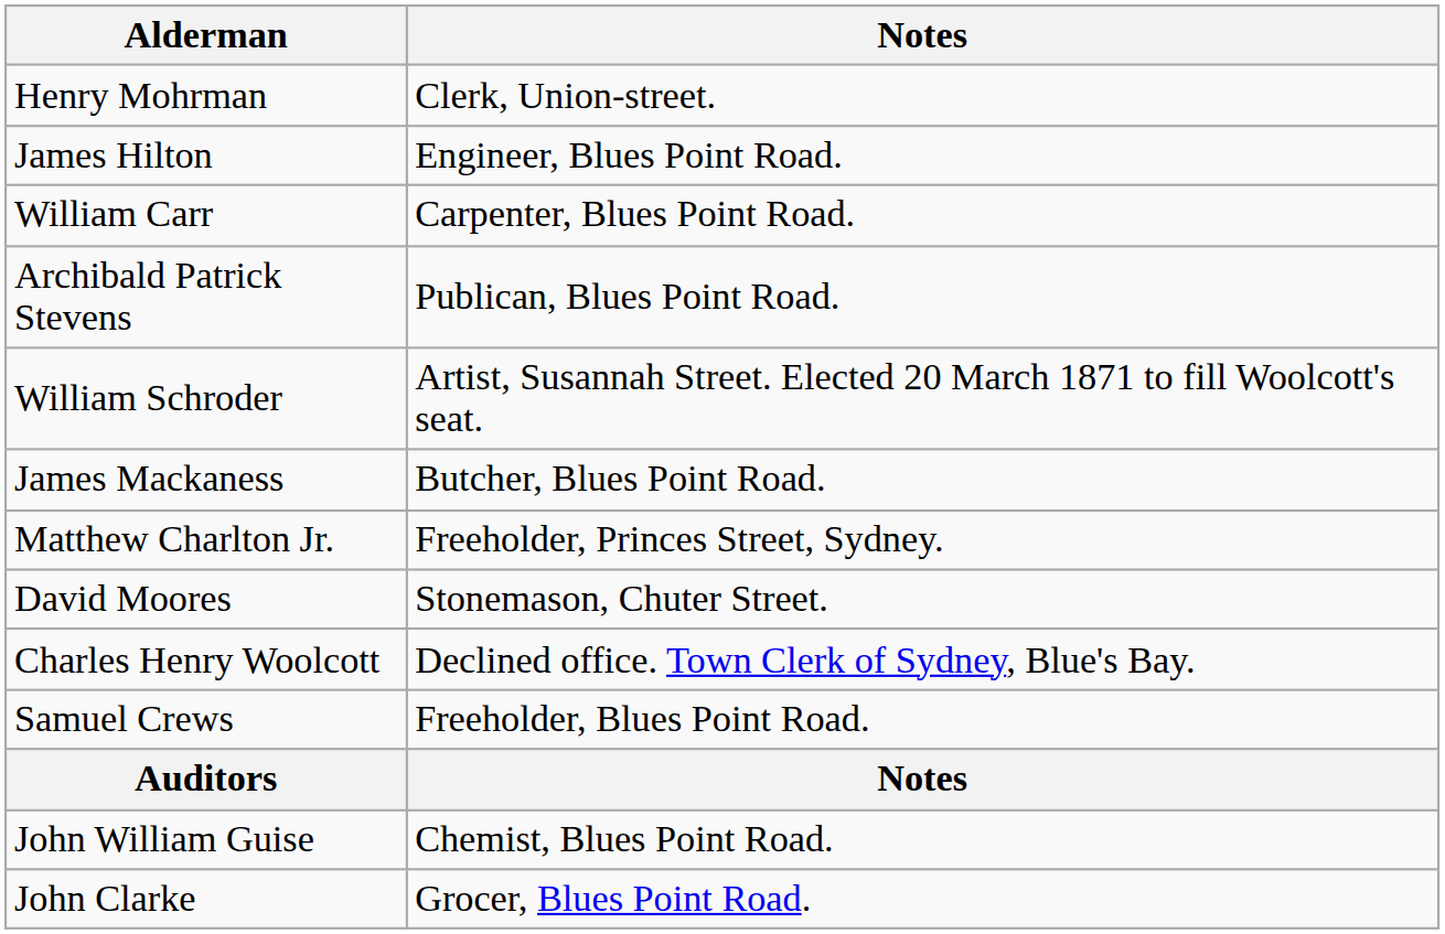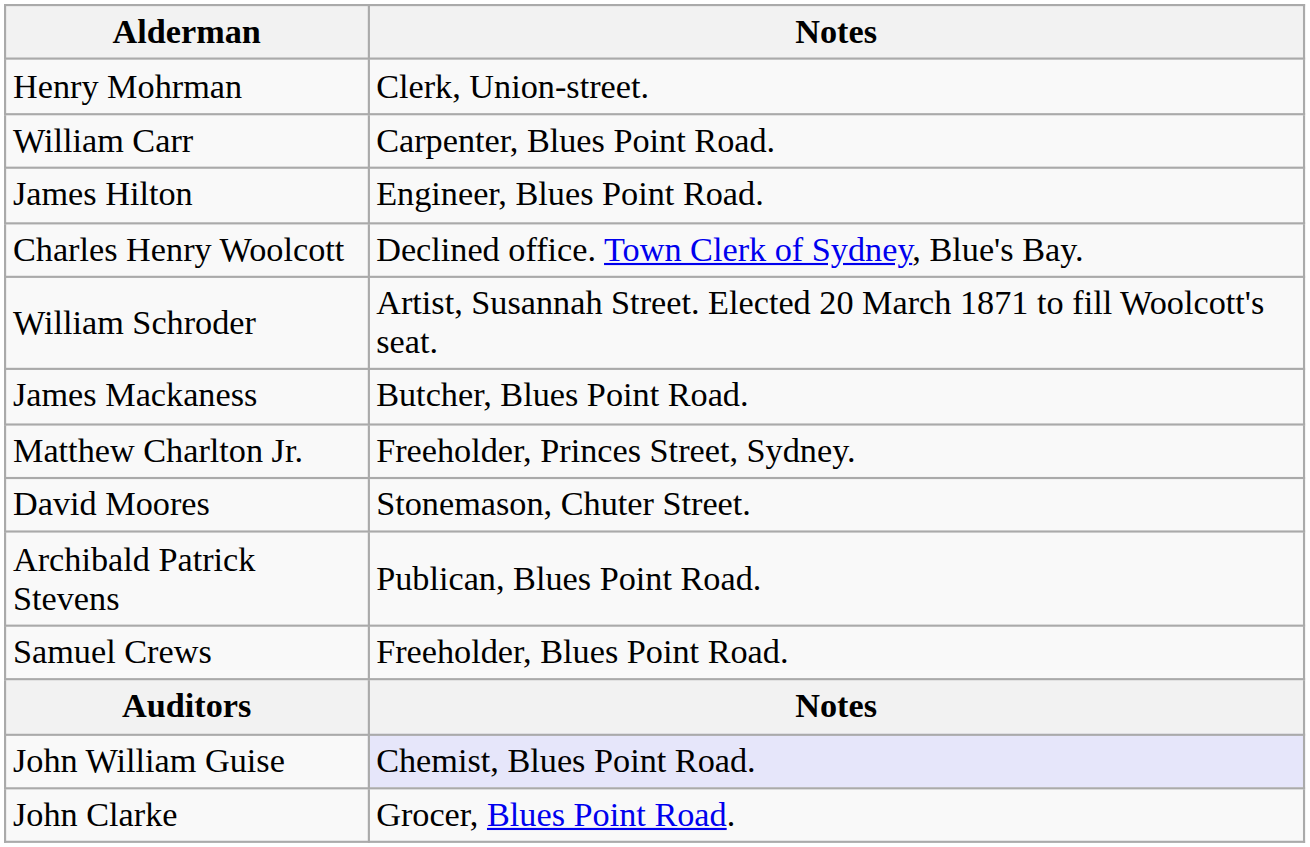 <table class="wikitable">
 <tr>
 <th>Alderman</th>
 <th>Notes</th>
 </tr>
 <tr>
 <td>Henry Mohrman</td>
 <td>Clerk, Union-street.</td>
 </tr>
 <tr>
+<td>William Carr</td>
+<td>Carpenter, Blues Point Road.</td>
+</tr>
+<tr>
 <td>James Hilton</td>
 <td>Engineer, Blues Point Road.</td>
 </tr>
 <tr>
-<td>William Carr</td>
-<td>Carpenter, Blues Point Road.</td>
-</tr>
-<tr>
-<td>Archibald Patrick Stevens</td>
-<td>Publican, Blues Point Road.</td>
+<td>Charles Henry Woolcott</td>
+<td>Declined office. <a href='#'>Town Clerk of Sydney</a>, Blue's Bay.</td>
 </tr>
 <tr>
 <td>William Schroder</td>
 <td>Artist, Susannah Street. Elected 20 March 1871 to fill Woolcott's seat.</td>
 </tr>
 <tr>
 <td>James Mackaness</td>
 <td>Butcher, Blues Point Road.</td>
 </tr>
 <tr>
 <td>Matthew Charlton Jr.</td>
 <td>Freeholder, Princes Street, Sydney.</td>
 </tr>
 <tr>
 <td>David Moores</td>
 <td>Stonemason, Chuter Street.</td>
 </tr>
 <tr>
-<td>Charles Henry Woolcott</td>
-<td>Declined office. <a href='#'>Town Clerk of Sydney</a>, Blue's Bay.</td>
+<td>Archibald Patrick Stevens</td>
+<td>Publican, Blues Point Road.</td>
 </tr>
 <tr>
 <td>Samuel Crews</td>
 <td>Freeholder, Blues Point Road.</td>
 </tr>
 <tr>
 <th>Auditors</th>
 <th>Notes</th>
 </tr>
 <tr>
 <td>John William Guise</td>
-<td>Chemist, Blues Point Road.</td>
+<td style="background: lavender;">Chemist, Blues Point Road.</td>
 </tr>
 <tr>
 <td>John Clarke</td>
 <td>Grocer, <a href='#'>Blues Point Road</a>.</td>
 </tr>
 </table>
